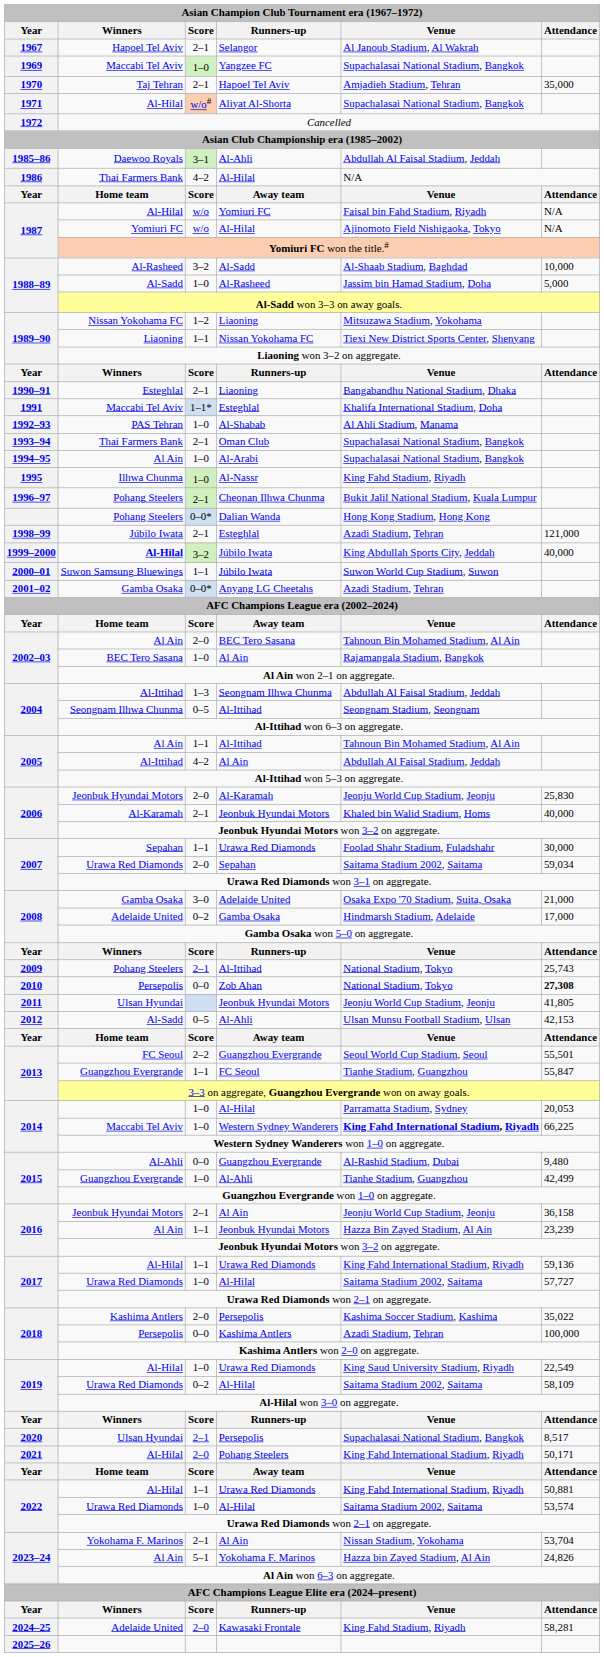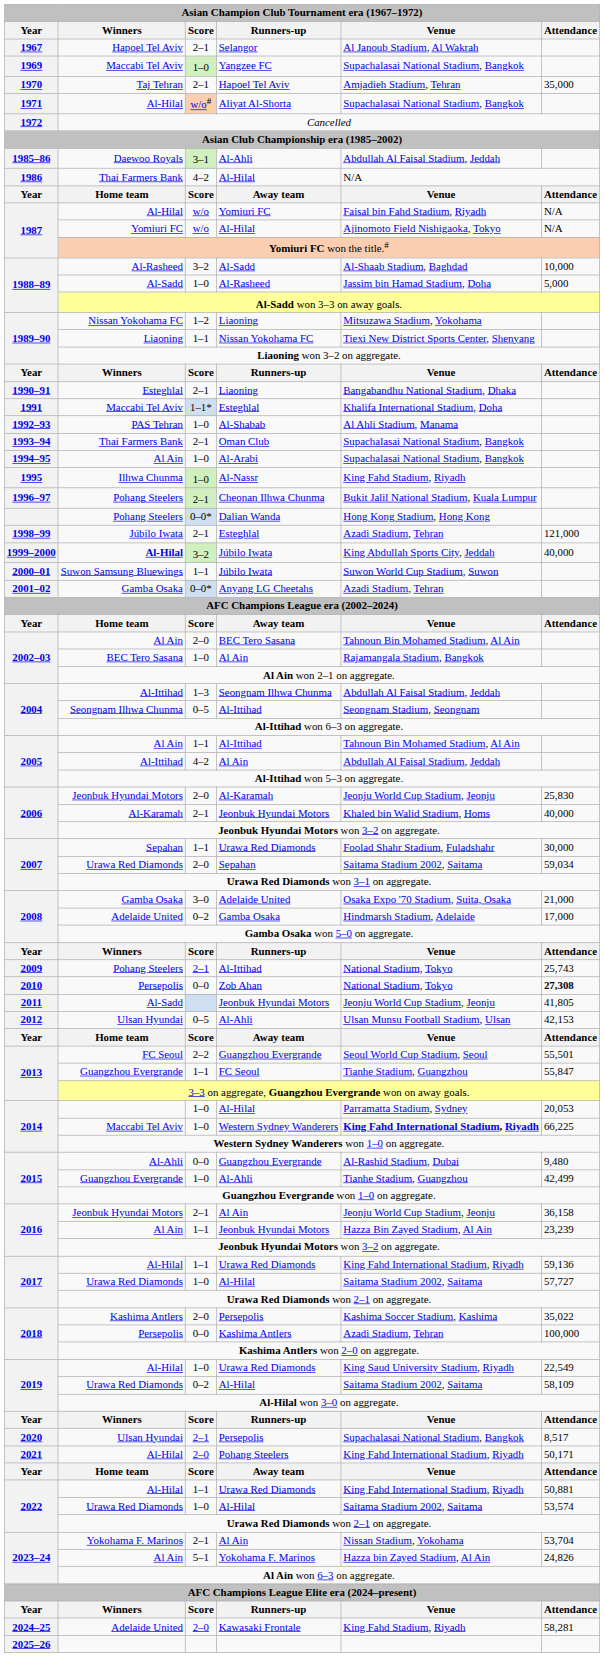 <table class="wikitable plainrowheaders">
 <tr>
 <td colspan="6" align="center" bgcolor="#C0C0C0"><strong>Asian Champion Club Tournament era (1967–1972)</strong></td>
 </tr>
 <tr>
 <th scope="col">Year</th>
 <th scope="col">Winners</th>
 <th scope="col">Score</th>
 <th scope="col">Runners-up</th>
 <th scope="col">Venue</th>
 <th scope="col">Attendance</th>
 </tr>
 <tr>
 <th scope="row" style="text-align:center"><a href='#'>1967</a></th>
 <td align=right><a href='#'>Hapoel Tel Aviv</a> </td>
 <td align=center>2–1</td>
 <td> <a href='#'>Selangor</a></td>
 <td><a href='#'>Al Janoub Stadium</a>, <a href='#'>Al Wakrah</a></td>
 <td></td>
 </tr>
 <tr>
 <th scope="row" style="text-align:center"><a href='#'>1969</a></th>
 <td align=right><a href='#'>Maccabi Tel Aviv</a> </td>
 <td align=center bgcolor=D0F0C0>1–0<sup></sup></td>
 <td> <a href='#'>Yangzee FC</a></td>
 <td><a href='#'>Supachalasai National Stadium</a>, <a href='#'>Bangkok</a></td>
 <td></td>
 </tr>
 <tr>
 <th scope="row" style="text-align:center"><a href='#'>1970</a></th>
 <td align=right><a href='#'>Taj Tehran</a> </td>
 <td align=center>2–1</td>
 <td> <a href='#'>Hapoel Tel Aviv</a></td>
 <td><a href='#'>Amjadieh Stadium</a>, <a href='#'>Tehran</a></td>
 <td>35,000</td>
 </tr>
 <tr>
 <th scope="row" style="text-align:center"><a href='#'>1971</a></th>
 <td align=right><a href='#'>Al-Hilal</a> </td>
 <td align=center bgcolor=#FBCEB1><a href='#'>w/o</a><sup>#</sup></td>
 <td> <a href='#'>Aliyat Al-Shorta</a></td>
 <td><a href='#'>Supachalasai National Stadium</a>, <a href='#'>Bangkok</a></td>
 <td></td>
 </tr>
 <tr>
 <th scope="row" style="text-align:center"><a href='#'>1972</a></th>
 <td colspan=5 style="text-align:center;"><em>Cancelled</em></td>
 </tr>
 <tr>
 <td colspan="6" align="center" bgcolor="#C0C0C0"><strong>Asian Club Championship era (1985–2002)</strong></td>
 </tr>
 <tr>
 <th scope="row" style="text-align:center"><a href='#'>1985–86</a></th>
 <td align=right><a href='#'>Daewoo Royals</a> </td>
 <td align=center bgcolor=D0F0C0>3–1<sup></sup></td>
 <td> <a href='#'>Al-Ahli</a></td>
 <td><a href='#'>Abdullah Al Faisal Stadium</a>, <a href='#'>Jeddah</a></td>
 <td></td>
 </tr>
 <tr>
 <th scope="row" style="text-align:center"><a href='#'>1986</a></th>
 <td align=right><a href='#'>Thai Farmers Bank</a> </td>
 <td align=center>4–2</td>
 <td> <a href='#'>Al-Hilal</a></td>
 <td colspan=2>N/A</td>
 </tr>
 <tr>
 <th scope="col">Year</th>
 <th scope="col">Home team</th>
 <th scope="col">Score</th>
 <th scope="col">Away team</th>
 <th scope="col">Venue</th>
 <th scope="col">Attendance</th>
 </tr>
 <tr>
 <th scope=row rowspan=3 style=text-align:center><a href='#'>1987</a></th>
 <td align=right><a href='#'>Al-Hilal</a> </td>
 <td align=center><a href='#'>w/o</a></td>
 <td> <a href='#'>Yomiuri FC</a></td>
 <td><a href='#'>Faisal bin Fahd Stadium</a>, <a href='#'>Riyadh</a></td>
 <td>N/A</td>
 </tr>
 <tr>
 <td align=right><a href='#'>Yomiuri FC</a> </td>
 <td align=center><a href='#'>w/o</a></td>
 <td> <a href='#'>Al-Hilal</a></td>
 <td><a href='#'>Ajinomoto Field Nishigaoka</a>, <a href='#'>Tokyo</a></td>
 <td>N/A</td>
 </tr>
 <tr>
 <td colspan="5" align="center" bgcolor="#FBCEB1"><strong>Yomiuri FC</strong> won the title.<sup>#</sup></td>
 </tr>
 <tr>
 <th scope=row rowspan=3 style=text-align:center><a href='#'>1988–89</a></th>
 <td align=right><a href='#'>Al-Rasheed</a> </td>
 <td align=center>3–2</td>
 <td> <a href='#'>Al-Sadd</a></td>
 <td><a href='#'>Al-Shaab Stadium</a>, <a href='#'>Baghdad</a></td>
 <td>10,000</td>
 </tr>
 <tr>
 <td align=right><a href='#'>Al-Sadd</a> </td>
 <td align=center>1–0</td>
 <td> <a href='#'>Al-Rasheed</a></td>
 <td><a href='#'>Jassim bin Hamad Stadium</a>, <a href='#'>Doha</a></td>
 <td>5,000</td>
 </tr>
 <tr>
 <td colspan="5" align="center" bgcolor="#ffff99"><strong>Al-Sadd</strong> won 3–3 on away goals.<sup></sup></td>
 </tr>
 <tr>
 <th scope=row rowspan=3 style=text-align:center><a href='#'>1989–90</a></th>
 <td align=right><a href='#'>Nissan Yokohama FC</a> </td>
 <td align=center>1–2</td>
 <td> <a href='#'>Liaoning</a></td>
 <td><a href='#'>Mitsuzawa Stadium</a>, <a href='#'>Yokohama</a></td>
 <td></td>
 </tr>
 <tr>
 <td align=right><a href='#'>Liaoning</a> </td>
 <td align=center>1–1</td>
 <td> <a href='#'>Nissan Yokohama FC</a></td>
 <td><a href='#'>Tiexi New District Sports Center</a>, <a href='#'>Shenyang</a></td>
 <td></td>
 </tr>
 <tr>
 <td colspan="5" align="center"><strong>Liaoning</strong> won 3–2 on aggregate.</td>
 </tr>
 <tr>
 <th scope="col">Year</th>
 <th scope="col">Winners</th>
 <th scope="col">Score</th>
 <th scope="col">Runners-up</th>
 <th scope="col">Venue</th>
 <th scope="col">Attendance</th>
 </tr>
 <tr>
 <th scope="row" style="text-align:center"><a href='#'>1990–91</a></th>
 <td align=right><a href='#'>Esteghlal</a> </td>
 <td align=center>2–1</td>
 <td> <a href='#'>Liaoning</a></td>
 <td><a href='#'>Bangabandhu National Stadium</a>, <a href='#'>Dhaka</a></td>
 <td></td>
 </tr>
 <tr>
 <th scope="row" style="text-align:center"><a href='#'>1991</a></th>
 <td align=right><a href='#'>Maccabi Tel Aviv</a> </td>
 <td align=center bgcolor=cedff2>1–1*</td>
 <td> <a href='#'>Esteghlal</a></td>
 <td><a href='#'>Khalifa International Stadium</a>, <a href='#'>Doha</a></td>
 <td></td>
 </tr>
 <tr>
 <th scope="row" style="text-align:center"><a href='#'>1992–93</a></th>
 <td align=right><a href='#'>PAS Tehran</a> </td>
 <td align=center>1–0</td>
 <td> <a href='#'>Al-Shabab</a></td>
 <td><a href='#'>Al Ahli Stadium</a>, <a href='#'>Manama</a></td>
 <td></td>
 </tr>
 <tr>
 <th scope="row" style="text-align:center"><a href='#'>1993–94</a></th>
 <td align=right><a href='#'>Thai Farmers Bank</a> </td>
 <td align=center>2–1</td>
 <td> <a href='#'>Oman Club</a></td>
 <td><a href='#'>Supachalasai National Stadium</a>, <a href='#'>Bangkok</a></td>
 <td></td>
 </tr>
 <tr>
 <th scope="row" style="text-align:center"><a href='#'>1994–95</a></th>
 <td align=right><a href='#'>Al Ain</a> </td>
 <td align=center>1–0</td>
 <td> <a href='#'>Al-Arabi</a></td>
 <td><a href='#'>Supachalasai National Stadium</a>, <a href='#'>Bangkok</a></td>
 <td></td>
 </tr>
 <tr>
 <th scope="row" style="text-align:center"><a href='#'>1995</a></th>
 <td align=right><a href='#'>Ilhwa Chunma</a> </td>
 <td align=center bgcolor=D0F0C0>1–0<sup></sup></td>
 <td> <a href='#'>Al-Nassr</a></td>
 <td><a href='#'>King Fahd Stadium</a>, <a href='#'>Riyadh</a></td>
 <td></td>
 </tr>
 <tr>
 <th scope="row" style="text-align:center"><a href='#'>1996–97</a></th>
 <td align=right><a href='#'>Pohang Steelers</a> </td>
 <td align=center bgcolor=D0F0C0>2–1<sup></sup></td>
 <td> <a href='#'>Cheonan Ilhwa Chunma</a></td>
 <td><a href='#'>Bukit Jalil National Stadium</a>, <a href='#'>Kuala Lumpur</a></td>
 <td></td>
 </tr>
 <tr>
 <th scope="row" style="text-align:center"></th>
 <td align=right><a href='#'>Pohang Steelers</a> </td>
 <td align=center bgcolor=cedff2>0–0*</td>
 <td> <a href='#'>Dalian Wanda</a></td>
 <td><a href='#'>Hong Kong Stadium</a>, <a href='#'>Hong Kong</a></td>
 <td></td>
 </tr>
 <tr>
 <th scope="row" style="text-align:center"><a href='#'>1998–99</a></th>
 <td align=right><a href='#'>Júbilo Iwata</a> </td>
 <td align=center>2–1</td>
 <td> <a href='#'>Esteghlal</a></td>
 <td><a href='#'>Azadi Stadium</a>, <a href='#'>Tehran</a></td>
 <td>121,000</td>
 </tr>
 <tr>
 <th scope="row" style="text-align:center"><a href='#'>1999–2000</a></th>
 <td align=right><strong><a href='#'>Al-Hilal</a> </strong></td>
 <td align=center bgcolor=D0F0C0>3–2<sup></sup></td>
 <td> <a href='#'>Júbilo Iwata</a></td>
 <td><a href='#'>King Abdullah Sports City</a>, <a href='#'>Jeddah</a></td>
 <td>40,000</td>
 </tr>
 <tr>
 <th scope="row" style="text-align:center"><a href='#'>2000–01</a></th>
 <td align=right><a href='#'>Suwon Samsung Bluewings</a> </td>
 <td align=center>1–1</td>
 <td> <a href='#'>Júbilo Iwata</a></td>
 <td><a href='#'>Suwon World Cup Stadium</a>, <a href='#'>Suwon</a></td>
 <td></td>
 </tr>
 <tr>
 <th scope="row" style="text-align:center"><a href='#'>2001–02</a></th>
 <td align=right><a href='#'>Gamba Osaka</a> </td>
 <td align=center bgcolor=cedff2>0–0*</td>
 <td> <a href='#'>Anyang LG Cheetahs</a></td>
 <td><a href='#'>Azadi Stadium</a>, <a href='#'>Tehran</a></td>
 <td></td>
 </tr>
 <tr>
 <td colspan="6" align="center" bgcolor="#C0C0C0"><strong>AFC Champions League era (2002–2024)</strong></td>
 </tr>
 <tr>
 <th scope="col">Year</th>
 <th scope="col">Home team</th>
 <th scope="col">Score</th>
 <th scope="col">Away team</th>
 <th scope="col">Venue</th>
 <th scope="col">Attendance</th>
 </tr>
 <tr>
 <th scope=row rowspan=3 style=text-align:center><a href='#'>2002–03</a></th>
 <td align=right><a href='#'>Al Ain</a> </td>
 <td align=center>2–0</td>
 <td> <a href='#'>BEC Tero Sasana</a></td>
 <td><a href='#'>Tahnoun Bin Mohamed Stadium</a>, <a href='#'>Al Ain</a></td>
 <td></td>
 </tr>
 <tr>
 <td align=right><a href='#'>BEC Tero Sasana</a> </td>
 <td align=center>1–0</td>
 <td> <a href='#'>Al Ain</a></td>
 <td><a href='#'>Rajamangala Stadium</a>, <a href='#'>Bangkok</a></td>
 <td></td>
 </tr>
 <tr>
 <td colspan="5" align="center"><strong>Al Ain</strong> won 2–1 on aggregate.</td>
 </tr>
 <tr>
 <th scope=row rowspan=3 style=text-align:center><a href='#'>2004</a></th>
 <td align=right><a href='#'>Al-Ittihad</a> </td>
 <td align=center>1–3</td>
 <td> <a href='#'>Seongnam Ilhwa Chunma</a></td>
 <td><a href='#'>Abdullah Al Faisal Stadium</a>, <a href='#'>Jeddah</a></td>
 <td></td>
 </tr>
 <tr>
 <td align=right><a href='#'>Seongnam Ilhwa Chunma</a> </td>
 <td align=center>0–5</td>
 <td> <a href='#'>Al-Ittihad</a></td>
 <td><a href='#'>Seongnam Stadium</a>, <a href='#'>Seongnam</a></td>
 <td></td>
 </tr>
 <tr>
 <td colspan="5" align="center"><strong>Al-Ittihad</strong> won 6–3 on aggregate.</td>
 </tr>
 <tr>
 <th scope=row rowspan=3 style=text-align:center><a href='#'>2005</a></th>
 <td align=right><a href='#'>Al Ain</a> </td>
 <td align=center>1–1</td>
 <td> <a href='#'>Al-Ittihad</a></td>
 <td><a href='#'>Tahnoun Bin Mohamed Stadium</a>, <a href='#'>Al Ain</a></td>
 <td></td>
 </tr>
 <tr>
 <td align=right><a href='#'>Al-Ittihad</a> </td>
 <td align=center>4–2</td>
 <td> <a href='#'>Al Ain</a></td>
 <td><a href='#'>Abdullah Al Faisal Stadium</a>, <a href='#'>Jeddah</a></td>
 <td></td>
 </tr>
 <tr>
 <td colspan="5" align="center"><strong>Al-Ittihad</strong> won 5–3 on aggregate.</td>
 </tr>
 <tr>
 <th scope=row rowspan=3 style=text-align:center><a href='#'>2006</a></th>
 <td align=right><a href='#'>Jeonbuk Hyundai Motors</a> </td>
 <td align=center>2–0</td>
 <td> <a href='#'>Al-Karamah</a></td>
 <td><a href='#'>Jeonju World Cup Stadium</a>, <a href='#'>Jeonju</a></td>
 <td>25,830</td>
 </tr>
 <tr>
 <td align=right><a href='#'>Al-Karamah</a> </td>
 <td align=center>2–1</td>
 <td> <a href='#'>Jeonbuk Hyundai Motors</a></td>
 <td><a href='#'>Khaled bin Walid Stadium</a>, <a href='#'>Homs</a></td>
 <td>40,000</td>
 </tr>
 <tr>
 <td colspan="5" align="center"><strong>Jeonbuk Hyundai Motors</strong> won <a href='#'>3–2</a> on aggregate.</td>
 </tr>
 <tr>
 <th scope=row rowspan=3 style=text-align:center><a href='#'>2007</a></th>
 <td align=right><a href='#'>Sepahan</a> </td>
 <td align=center>1–1</td>
 <td> <a href='#'>Urawa Red Diamonds</a></td>
 <td><a href='#'>Foolad Shahr Stadium</a>, <a href='#'>Fuladshahr</a></td>
 <td>30,000</td>
 </tr>
 <tr>
 <td align=right><a href='#'>Urawa Red Diamonds</a> </td>
 <td align=center>2–0</td>
 <td> <a href='#'>Sepahan</a></td>
 <td><a href='#'>Saitama Stadium 2002</a>, <a href='#'>Saitama</a></td>
 <td>59,034</td>
 </tr>
 <tr>
 <td colspan="5" align="center"><strong>Urawa Red Diamonds</strong> won <a href='#'>3–1</a> on aggregate.</td>
 </tr>
 <tr>
 <th scope=row rowspan=3 style=text-align:center><a href='#'>2008</a></th>
 <td align=right><a href='#'>Gamba Osaka</a> </td>
 <td align=center>3–0</td>
 <td> <a href='#'>Adelaide United</a></td>
 <td><a href='#'>Osaka Expo '70 Stadium</a>, <a href='#'>Suita, Osaka</a></td>
 <td>21,000</td>
 </tr>
 <tr>
 <td align=right><a href='#'>Adelaide United</a> </td>
 <td align=center>0–2</td>
 <td> <a href='#'>Gamba Osaka</a></td>
 <td><a href='#'>Hindmarsh Stadium</a>, <a href='#'>Adelaide</a></td>
 <td>17,000</td>
 </tr>
 <tr>
 <td colspan="5" align="center"><strong>Gamba Osaka</strong> won <a href='#'>5–0</a> on aggregate.</td>
 </tr>
 <tr>
 <th scope="col">Year</th>
 <th scope="col">Winners</th>
 <th scope="col">Score</th>
 <th scope="col">Runners-up</th>
 <th scope="col">Venue</th>
 <th scope="col">Attendance</th>
 </tr>
 <tr>
 <th scope="row" style="text-align:center"><a href='#'>2009</a></th>
 <td align=right><a href='#'>Pohang Steelers</a> </td>
 <td align=center><a href='#'>2–1</a></td>
 <td> <a href='#'>Al-Ittihad</a></td>
 <td><a href='#'>National Stadium</a>, <a href='#'>Tokyo</a></td>
 <td>25,743</td>
 </tr>
 <tr>
 <th scope="row" style="text-align:center"><a href='#'>2010</a></th>
 <td align=right><a href='#'>Persepolis</a> </td>
 <td align=center>0–0</td>
 <td> <a href='#'>Zob Ahan</a></td>
 <td><a href='#'>National Stadium</a>, <a href='#'>Tokyo</a></td>
 <td><strong>27,308</strong></td>
 </tr>
 <tr>
 <th scope="row" style="text-align:center"><a href='#'>2011</a></th>
-<td align=right><a href='#'>Ulsan Hyundai</a> </td>
+<td align=right><a href='#'>Al-Sadd</a> </td>
 <td align=center bgcolor=cedff2></td>
 <td> <a href='#'>Jeonbuk Hyundai Motors</a></td>
 <td><a href='#'>Jeonju World Cup Stadium</a>, <a href='#'>Jeonju</a></td>
 <td>41,805</td>
 </tr>
 <tr>
 <th scope="row" style="text-align:center"><a href='#'>2012</a></th>
-<td align=right><a href='#'>Al-Sadd</a> </td>
+<td align=right><a href='#'>Ulsan Hyundai</a> </td>
 <td align=center>0–5</td>
 <td> <a href='#'>Al-Ahli</a></td>
 <td><a href='#'>Ulsan Munsu Football Stadium</a>, <a href='#'>Ulsan</a></td>
 <td>42,153</td>
 </tr>
 <tr>
 <th scope="col">Year</th>
 <th scope="col">Home team</th>
 <th scope="col">Score</th>
 <th scope="col">Away team</th>
 <th scope="col">Venue</th>
 <th scope="col">Attendance</th>
 </tr>
 <tr>
 <th scope=row rowspan=3 style=text-align:center><a href='#'>2013</a></th>
 <td align=right><a href='#'>FC Seoul</a> </td>
 <td align=center>2–2</td>
 <td> <a href='#'>Guangzhou Evergrande</a></td>
 <td><a href='#'>Seoul World Cup Stadium</a>, <a href='#'>Seoul</a></td>
 <td>55,501</td>
 </tr>
 <tr>
 <td align=right><a href='#'>Guangzhou Evergrande</a> </td>
 <td align=center>1–1</td>
 <td> <a href='#'>FC Seoul</a></td>
 <td><a href='#'>Tianhe Stadium</a>, <a href='#'>Guangzhou</a></td>
 <td>55,847</td>
 </tr>
 <tr>
 <td colspan="5" align="center" bgcolor="#ffff99"><a href='#'>3–3</a> on aggregate, <strong>Guangzhou Evergrande</strong> won on away goals.<sup></sup></td>
 </tr>
 <tr>
 <th scope=row rowspan=3 style=text-align:center><a href='#'>2014</a></th>
 <td align=right></td>
 <td align=center>1–0</td>
 <td> <a href='#'>Al-Hilal</a></td>
 <td><a href='#'>Parramatta Stadium</a>, <a href='#'>Sydney</a></td>
 <td>20,053</td>
 </tr>
 <tr>
 <td align=right><a href='#'>Maccabi Tel Aviv</a> </td>
 <td align=center>1–0</td>
 <td> <a href='#'>Western Sydney Wanderers</a></td>
 <td><strong><a href='#'>King Fahd International Stadium</a>, <a href='#'>Riyadh</a></strong></td>
 <td>66,225</td>
 </tr>
 <tr>
 <td colspan="5" align="center"><strong>Western Sydney Wanderers</strong> won <a href='#'>1–0</a> on aggregate.</td>
 </tr>
 <tr>
 <th scope=row rowspan=3 style=text-align:center><a href='#'>2015</a></th>
 <td align=right><a href='#'>Al-Ahli</a> </td>
 <td align=center>0–0</td>
 <td> <a href='#'>Guangzhou Evergrande</a></td>
 <td><a href='#'>Al-Rashid Stadium</a>, <a href='#'>Dubai</a></td>
 <td>9,480</td>
 </tr>
 <tr>
 <td align=right><a href='#'>Guangzhou Evergrande</a>  </td>
 <td align=center>1–0</td>
 <td> <a href='#'>Al-Ahli</a></td>
 <td><a href='#'>Tianhe Stadium</a>, <a href='#'>Guangzhou</a></td>
 <td>42,499</td>
 </tr>
 <tr>
 <td colspan="5" align="center"><strong>Guangzhou Evergrande</strong> won <a href='#'>1–0</a> on aggregate.</td>
 </tr>
 <tr>
 <th scope=row rowspan=3 style=text-align:center><a href='#'>2016</a></th>
 <td align=right><a href='#'>Jeonbuk Hyundai Motors</a> </td>
 <td align=center>2–1</td>
 <td> <a href='#'>Al Ain</a></td>
 <td><a href='#'>Jeonju World Cup Stadium</a>, <a href='#'>Jeonju</a></td>
 <td>36,158</td>
 </tr>
 <tr>
 <td align=right><a href='#'>Al Ain</a> </td>
 <td align=center>1–1</td>
 <td> <a href='#'>Jeonbuk Hyundai Motors</a></td>
 <td><a href='#'>Hazza Bin Zayed Stadium</a>, <a href='#'>Al Ain</a></td>
 <td>23,239</td>
 </tr>
 <tr>
 <td colspan="5" align="center"><strong>Jeonbuk Hyundai Motors</strong> won <a href='#'>3–2</a> on aggregate.</td>
 </tr>
 <tr>
 <th scope=row rowspan=3 style=text-align:center><a href='#'>2017</a></th>
 <td align=right><a href='#'>Al-Hilal</a> </td>
 <td align=center>1–1</td>
 <td> <a href='#'>Urawa Red Diamonds</a></td>
 <td><a href='#'>King Fahd International Stadium</a>, <a href='#'>Riyadh</a></td>
 <td>59,136</td>
 </tr>
 <tr>
 <td align=right><a href='#'>Urawa Red Diamonds</a> </td>
 <td align=center>1–0</td>
 <td> <a href='#'>Al-Hilal</a></td>
 <td><a href='#'>Saitama Stadium 2002</a>, <a href='#'>Saitama</a></td>
 <td>57,727</td>
 </tr>
 <tr>
 <td colspan="5" align="center"><strong>Urawa Red Diamonds</strong> won <a href='#'>2–1</a> on aggregate.</td>
 </tr>
 <tr>
 <th scope=row rowspan=3 style=text-align:center><a href='#'>2018</a></th>
 <td align=right><a href='#'>Kashima Antlers</a> </td>
 <td align=center>2–0</td>
 <td> <a href='#'>Persepolis</a></td>
 <td><a href='#'>Kashima Soccer Stadium</a>, <a href='#'>Kashima</a></td>
 <td>35,022</td>
 </tr>
 <tr>
 <td align=right><a href='#'>Persepolis</a> </td>
 <td align=center>0–0</td>
 <td> <a href='#'>Kashima Antlers</a></td>
 <td><a href='#'>Azadi Stadium</a>, <a href='#'>Tehran</a></td>
 <td>100,000</td>
 </tr>
 <tr>
 <td colspan="5" align="center"><strong>Kashima Antlers</strong> won <a href='#'>2–0</a> on aggregate.</td>
 </tr>
 <tr>
 <th scope=row rowspan=3 style=text-align:center><a href='#'>2019</a></th>
 <td align=right><a href='#'>Al-Hilal</a> </td>
 <td align=center>1–0</td>
 <td> <a href='#'>Urawa Red Diamonds</a></td>
 <td><a href='#'>King Saud University Stadium</a>, <a href='#'>Riyadh</a></td>
 <td>22,549</td>
 </tr>
 <tr>
 <td align=right><a href='#'>Urawa Red Diamonds</a> </td>
 <td align=center>0–2</td>
 <td> <a href='#'>Al-Hilal</a></td>
 <td><a href='#'>Saitama Stadium 2002</a>, <a href='#'>Saitama</a></td>
 <td>58,109</td>
 </tr>
 <tr>
 <td colspan="5" align="center"><strong>Al-Hilal</strong> won <a href='#'>3–0</a> on aggregate.</td>
 </tr>
 <tr>
 <th scope="col">Year</th>
 <th scope="col">Winners</th>
 <th scope="col">Score</th>
 <th scope="col">Runners-up</th>
 <th scope="col">Venue</th>
 <th scope="col">Attendance</th>
 </tr>
 <tr>
 <th scope="row" style="text-align:center"><a href='#'>2020</a></th>
 <td align=right><a href='#'>Ulsan Hyundai</a> </td>
 <td align=center><a href='#'>2–1</a></td>
 <td> <a href='#'>Persepolis</a></td>
 <td><a href='#'>Supachalasai National Stadium</a>, <a href='#'>Bangkok</a></td>
 <td>8,517</td>
 </tr>
 <tr>
 <th scope="row" style="text-align:center"><a href='#'>2021</a></th>
 <td align=right><a href='#'>Al-Hilal</a> </td>
 <td align=center><a href='#'>2–0</a></td>
 <td> <a href='#'>Pohang Steelers</a></td>
 <td><a href='#'>King Fahd International Stadium</a>, <a href='#'>Riyadh</a></td>
 <td>50,171</td>
 </tr>
 <tr class="sortbottom">
 <th scope="col">Year</th>
 <th scope="col">Home team</th>
 <th scope="col">Score</th>
 <th scope="col">Away team</th>
 <th scope="col">Venue</th>
 <th scope="col">Attendance</th>
 </tr>
 <tr>
 <th scope=row rowspan=3 style=text-align:center><a href='#'>2022</a></th>
 <td align=right><a href='#'>Al-Hilal</a> </td>
 <td align=center>1–1</td>
 <td> <a href='#'>Urawa Red Diamonds</a></td>
 <td><a href='#'>King Fahd International Stadium</a>, <a href='#'>Riyadh</a></td>
 <td>50,881</td>
 </tr>
 <tr>
 <td align=right><a href='#'>Urawa Red Diamonds</a> </td>
 <td align=center>1–0</td>
 <td> <a href='#'>Al-Hilal</a></td>
 <td><a href='#'>Saitama Stadium 2002</a>, <a href='#'>Saitama</a></td>
 <td>53,574</td>
 </tr>
 <tr>
 <td colspan="5" align="center"><strong>Urawa Red Diamonds</strong> won <a href='#'>2–1</a> on aggregate.</td>
 </tr>
 <tr>
 <th scope=row rowspan=3 style=text-align:center><a href='#'>2023–24</a></th>
 <td align=right><a href='#'>Yokohama F. Marinos</a> </td>
 <td align=center>2–1</td>
 <td> <a href='#'>Al Ain</a></td>
 <td><a href='#'>Nissan Stadium</a>, <a href='#'>Yokohama</a></td>
 <td>53,704</td>
 </tr>
 <tr>
 <td align=right><a href='#'>Al Ain</a> </td>
 <td align=center>5–1</td>
 <td> <a href='#'>Yokohama F. Marinos</a></td>
 <td><a href='#'>Hazza bin Zayed Stadium</a>, <a href='#'>Al Ain</a></td>
 <td>24,826</td>
 </tr>
 <tr>
 <td colspan="5" align="center"><strong>Al Ain</strong> won <a href='#'>6–3</a> on aggregate.</td>
 </tr>
 <tr>
 <td colspan="6" align="center" bgcolor="#C0C0C0"><strong>AFC Champions League Elite era (2024–present)</strong></td>
 </tr>
 <tr>
 <th scope="col">Year</th>
 <th scope="col">Winners</th>
 <th scope="col">Score</th>
 <th scope="col">Runners-up</th>
 <th scope="col">Venue</th>
 <th scope="col">Attendance</th>
 </tr>
 <tr>
 <th scope="row" style="text-align:center"><a href='#'>2024–25</a></th>
 <td align=right><a href='#'>Adelaide United</a> </td>
 <td align=center><a href='#'>2–0</a></td>
 <td> <a href='#'>Kawasaki Frontale</a></td>
 <td><a href='#'>King Fahd Stadium</a>, <a href='#'>Riyadh</a></td>
 <td>58,281</td>
 </tr>
 <tr>
 <th scope="row" style="text-align:center"><a href='#'>2025–26</a></th>
 <td align=right></td>
 <td align=center></td>
 <td></td>
 <td></td>
 <td></td>
 </tr>
 </table>
